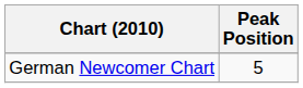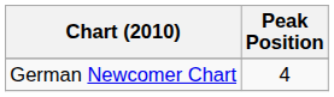 <table class="wikitable sortable">
 <tr>
 <th>Chart (2010)</th>
 <th>Peak<br>Position</th>
 </tr>
 <tr>
 </tr>
 <tr>
 <td>German <a href='#'>Newcomer Chart</a></td>
-<td style="text-align:center;">5</td>
+<td style="text-align:center;">4</td>
 </tr>
 <tr>
 </tr>
 <tr>
 </tr>
 <tr>
 </tr>
 <tr>
 </tr>
 <tr>
 </tr>
 <tr>
 </tr>
 <tr>
 </tr>
 <tr>
 </tr>
 <tr>
 </tr>
 </table>
